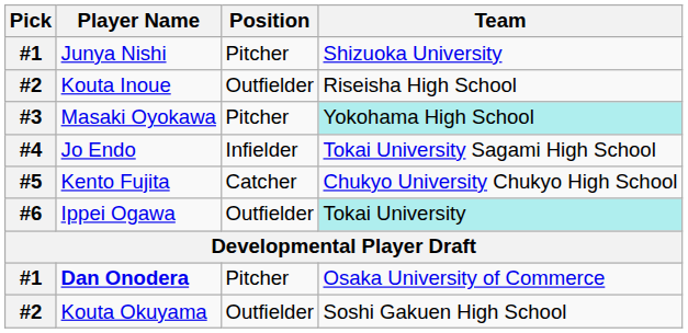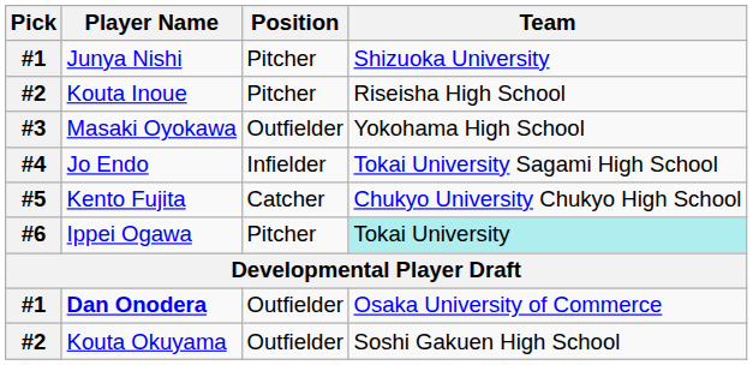 <table class="wikitable">
 <tr>
 <th>Pick</th>
 <th>Player Name</th>
 <th>Position</th>
 <th>Team</th>
 </tr>
 <tr>
 <th>#1</th>
 <td><a href='#'>Junya Nishi</a></td>
 <td>Pitcher</td>
 <td><a href='#'>Shizuoka University</a></td>
 </tr>
 <tr>
 <th>#2</th>
 <td><a href='#'>Kouta Inoue</a></td>
-<td>Outfielder</td>
+<td>Pitcher</td>
 <td>Riseisha High School</td>
 </tr>
 <tr>
 <th>#3</th>
 <td><a href='#'>Masaki Oyokawa</a></td>
-<td>Pitcher</td>
-<td style="background: paleturquoise;">Yokohama High School</td>
+<td>Outfielder</td>
+<td>Yokohama High School</td>
 </tr>
 <tr>
 <th>#4</th>
 <td><a href='#'>Jo Endo</a></td>
 <td>Infielder</td>
 <td><a href='#'>Tokai University</a> Sagami High School</td>
 </tr>
 <tr>
 <th>#5</th>
 <td><a href='#'>Kento Fujita</a></td>
 <td>Catcher</td>
 <td><a href='#'>Chukyo University</a> Chukyo High School</td>
 </tr>
 <tr>
 <th>#6</th>
 <td><a href='#'>Ippei Ogawa</a></td>
-<td>Outfielder</td>
+<td>Pitcher</td>
 <td style="background: paleturquoise;">Tokai University</td>
 </tr>
 <tr>
 <th colspan="5">Developmental Player Draft</th>
 </tr>
 <tr>
 <th>#1</th>
 <td><strong><a href='#'>Dan Onodera</a></strong></td>
-<td>Pitcher</td>
+<td>Outfielder</td>
 <td><a href='#'>Osaka University of Commerce</a></td>
 </tr>
 <tr>
 <th>#2</th>
 <td><a href='#'>Kouta Okuyama</a></td>
 <td>Outfielder</td>
 <td>Soshi Gakuen High School</td>
 </tr>
 </table>
